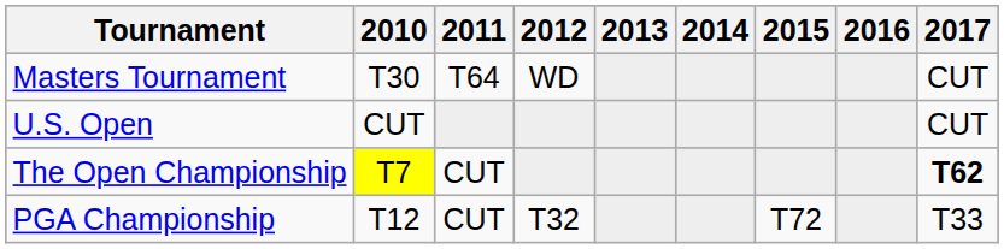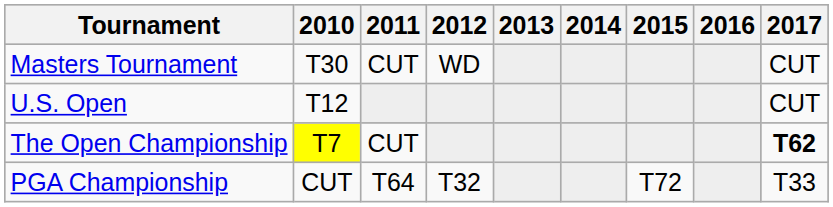 <table class="wikitable" style="font-size:95%;text-align:center;">
 <tr>
 <th>Tournament</th>
 <th>2010</th>
 <th>2011</th>
 <th>2012</th>
 <th>2013</th>
 <th>2014</th>
 <th>2015</th>
 <th>2016</th>
 <th>2017</th>
 </tr>
 <tr>
 <td align=left><a href='#'>Masters Tournament</a></td>
 <td>T30</td>
-<td>T64</td>
+<td>CUT</td>
 <td>WD</td>
 <td style="background:#eeeeee;"></td>
 <td style="background:#eeeeee;"></td>
 <td style="background:#eeeeee;"></td>
 <td style="background:#eeeeee;"></td>
 <td>CUT</td>
 </tr>
 <tr>
 <td align=left><a href='#'>U.S. Open</a></td>
-<td>CUT</td>
+<td>T12</td>
 <td style="background:#eeeeee;"></td>
 <td style="background:#eeeeee;"></td>
 <td style="background:#eeeeee;"></td>
 <td style="background:#eeeeee;"></td>
 <td style="background:#eeeeee;"></td>
 <td style="background:#eeeeee;"></td>
 <td>CUT</td>
 </tr>
 <tr>
 <td align=left><a href='#'>The Open Championship</a></td>
 <td style="background:yellow;">T7</td>
 <td>CUT</td>
 <td style="background:#eeeeee;"></td>
 <td style="background:#eeeeee;"></td>
 <td style="background:#eeeeee;"></td>
 <td style="background:#eeeeee;"></td>
 <td style="background:#eeeeee;"></td>
 <td><strong>T62</strong></td>
 </tr>
 <tr>
 <td align=left><a href='#'>PGA Championship</a></td>
-<td>T12</td>
 <td>CUT</td>
+<td>T64</td>
 <td>T32</td>
 <td style="background:#eeeeee;"></td>
 <td style="background:#eeeeee;"></td>
 <td>T72</td>
 <td style="background:#eeeeee;"></td>
 <td>T33</td>
 </tr>
 </table>
